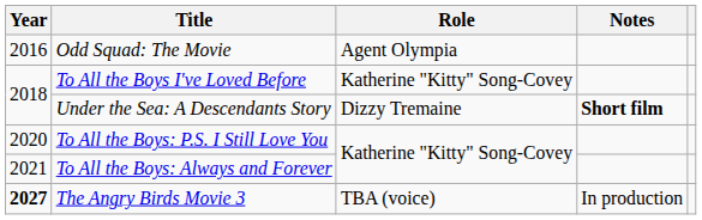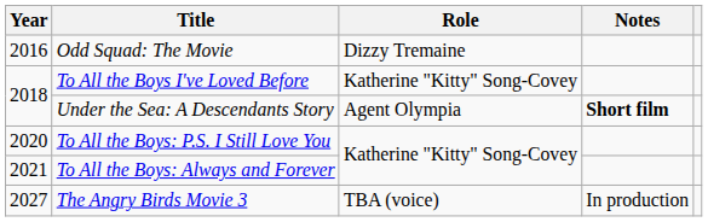 <table class="wikitable sortable">
 <tr>
 <th>Year</th>
 <th>Title</th>
 <th>Role</th>
 <th class="unsortable">Notes</th>
 <th class="unsortable"></th>
 </tr>
 <tr>
 <td>2016</td>
 <td><em>Odd Squad: The Movie</em></td>
-<td>Agent Olympia</td>
+<td>Dizzy Tremaine</td>
 <td></td>
 <td></td>
 </tr>
 <tr>
 <td rowspan="2">2018</td>
 <td><em><a href='#'>To All the Boys I've Loved Before</a></em></td>
 <td>Katherine "Kitty" Song-Covey</td>
 <td></td>
 <td></td>
 </tr>
 <tr>
 <td><em>Under the Sea: A Descendants Story</em></td>
-<td>Dizzy Tremaine</td>
+<td>Agent Olympia</td>
 <td><strong>Short film</strong></td>
 <td></td>
 </tr>
 <tr>
 <td>2020</td>
 <td><em><a href='#'>To All the Boys: P.S. I Still Love You</a></em></td>
 <td rowspan="2">Katherine "Kitty" Song-Covey</td>
 <td></td>
 <td></td>
 </tr>
 <tr>
 <td>2021</td>
 <td><em><a href='#'>To All the Boys: Always and Forever</a></em></td>
 <td></td>
 <td></td>
 </tr>
 <tr>
-<td><strong>2027</strong></td>
+<td>2027</td>
 <td><em><a href='#'>The Angry Birds Movie 3</a></em></td>
 <td>TBA (voice)</td>
 <td>In production</td>
 <td></td>
 </tr>
 </table>
